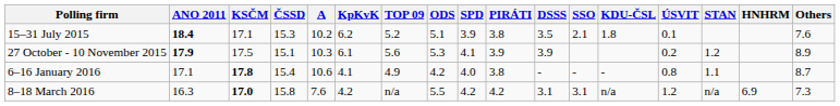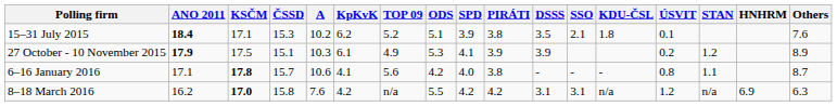 <table class="wikitable">
 <tr>
 <th>Polling firm</th>
 <th><a href='#'>ANO 2011</a></th>
 <th><a href='#'>KSČM</a></th>
 <th><a href='#'>ČSSD</a></th>
 <th><a href='#'>A</a></th>
 <th><a href='#'>KpKvK</a></th>
 <th><a href='#'>TOP 09</a></th>
 <th><a href='#'>ODS</a></th>
 <th><a href='#'>SPD</a></th>
 <th><a href='#'>PIRÁTI</a></th>
 <th><a href='#'>DSSS</a></th>
 <th><a href='#'>SSO</a></th>
 <th><a href='#'>KDU-ČSL</a></th>
 <th><a href='#'>ÚSVIT</a></th>
 <th><a href='#'>STAN</a></th>
 <th>HNHRM</th>
 <th>Others</th>
 </tr>
 <tr>
 <td> 15–31 July 2015</td>
 <td><strong>18.4</strong></td>
 <td>17.1</td>
 <td>15.3</td>
 <td>10.2</td>
 <td>6.2</td>
 <td>5.2</td>
 <td>5.1</td>
 <td>3.9</td>
 <td>3.8</td>
 <td>3.5</td>
 <td>2.1</td>
 <td>1.8</td>
 <td>0.1</td>
 <td></td>
 <td></td>
 <td>7.6</td>
 </tr>
 <tr>
 <td> 27  October - 10 November 2015</td>
 <td><strong>17.9</strong></td>
 <td>17.5</td>
 <td>15.1</td>
 <td>10.3</td>
 <td>6.1</td>
-<td>5.6</td>
+<td>4.9</td>
 <td>5.3</td>
 <td>4.1</td>
 <td>3.9</td>
 <td>3.9</td>
 <td></td>
 <td></td>
 <td>0.2</td>
 <td>1.2</td>
 <td></td>
 <td>8.9</td>
 </tr>
 <tr>
 <td> 6–16 January 2016</td>
 <td>17.1</td>
 <td><strong>17.8</strong></td>
-<td>15.4</td>
+<td>15.7</td>
 <td>10.6</td>
 <td>4.1</td>
-<td>4.9</td>
+<td>5.6</td>
 <td>4.2</td>
 <td>4.0</td>
 <td>3.8</td>
 <td>-</td>
 <td>-</td>
 <td>-</td>
 <td>0.8</td>
 <td>1.1</td>
 <td></td>
 <td>8.7</td>
 </tr>
 <tr>
 <td> 8–18 March 2016</td>
-<td>16.3</td>
+<td>16.2</td>
 <td><strong>17.0</strong></td>
 <td>15.8</td>
 <td>7.6</td>
 <td>4.2</td>
 <td>n/a</td>
 <td>5.5</td>
 <td>4.2</td>
 <td>4.2</td>
 <td>3.1</td>
 <td>3.1</td>
 <td>n/a</td>
 <td>1.2</td>
 <td>n/a</td>
 <td>6.9</td>
-<td>7.3</td>
+<td>6.3</td>
 </tr>
 </table>
